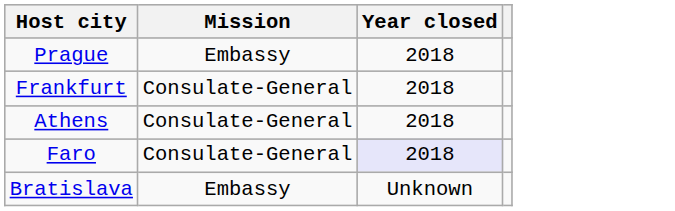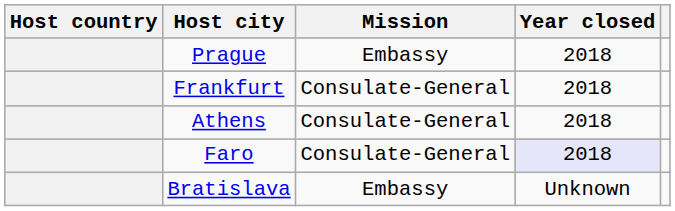 <table class="wikitable plainrowheaders" style="text-align:center;">
 <tr>
+<th scope="col">Host country</th>
 <th scope="col">Host city</th>
 <th scope="col">Mission</th>
 <th scope="col">Year closed</th>
 <th scope="col"></th>
 </tr>
 <tr>
+<th scope="row"></th>
 <td><a href='#'>Prague</a></td>
 <td>Embassy</td>
 <td>2018</td>
 <td></td>
 </tr>
 <tr>
+<th scope="row"></th>
 <td><a href='#'>Frankfurt</a></td>
 <td>Consulate-General</td>
 <td>2018</td>
 <td></td>
 </tr>
 <tr>
+<th scope="row"></th>
 <td><a href='#'>Athens</a></td>
 <td>Consulate-General</td>
 <td>2018</td>
 <td></td>
 </tr>
 <tr>
+<th scope="row"></th>
 <td><a href='#'>Faro</a></td>
 <td>Consulate-General</td>
 <td style="background: lavender;">2018</td>
 <td></td>
 </tr>
 <tr>
+<th scope="row"></th>
 <td><a href='#'>Bratislava</a></td>
 <td>Embassy</td>
 <td>Unknown</td>
 <td></td>
 </tr>
 </table>
